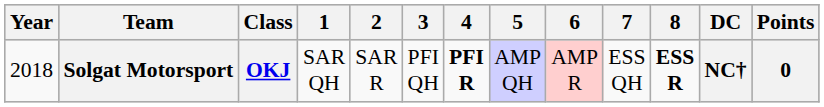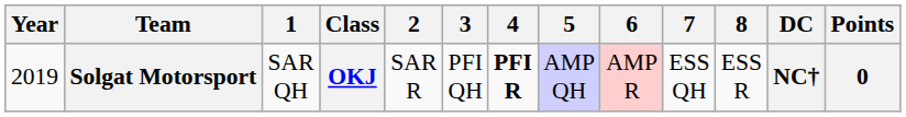 <table class="wikitable" style="text-align:center; font-size:85%">
 <tr>
 <th>Year</th>
 <th>Team</th>
+<th>1</th>
 <th>Class</th>
-<th>1</th>
 <th>2</th>
 <th>3</th>
 <th>4</th>
 <th>5</th>
 <th>6</th>
 <th>7</th>
 <th>8</th>
 <th>DC</th>
 <th>Points</th>
 </tr>
 <tr>
-<td>2018</td>
+<td>2019</td>
 <th nowrap>Solgat Motorsport</th>
+<td style="background:#;">SAR<br>QH</td>
 <th><a href='#'>OKJ</a></th>
-<td style="background:#;">SAR<br>QH</td>
 <td style="background:#;">SAR<br>R</td>
 <td style="background:#;">PFI<br>QH</td>
 <td style="background:#;"><strong>PFI<br>R</strong></td>
 <td style="background:#CFCFFF;">AMP<br>QH<br></td>
 <td style="background:#FFCFCF;">AMP<br>R<br></td>
 <td style="background:#;">ESS<br>QH</td>
-<td style="background:#;"><strong>ESS<br>R</strong></td>
+<td style="background:#;">ESS<br>R</td>
 <th>NC†</th>
 <th>0</th>
 </tr>
 </table>
